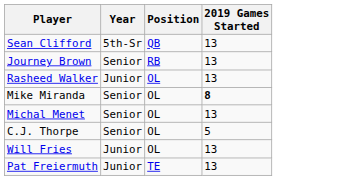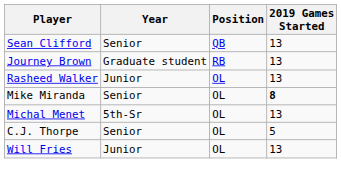 <table class="wikitable">
 <tr>
 <th>Player</th>
 <th>Year</th>
 <th>Position</th>
 <th>2019 Games<br>Started</th>
 </tr>
 <tr>
 <td><a href='#'>Sean Clifford</a></td>
-<td>5th-Sr</td>
+<td>Senior</td>
 <td><a href='#'>QB</a></td>
 <td>13</td>
 </tr>
 <tr>
 <td><a href='#'>Journey Brown</a></td>
-<td>Senior</td>
+<td>Graduate student</td>
 <td><a href='#'>RB</a></td>
 <td>13</td>
 </tr>
 <tr>
 <td><a href='#'>Rasheed Walker</a></td>
 <td>Junior</td>
 <td><a href='#'>OL</a></td>
 <td>13</td>
 </tr>
 <tr>
 <td>Mike Miranda</td>
 <td>Senior</td>
 <td>OL</td>
 <td><strong>8</strong></td>
 </tr>
 <tr>
 <td><a href='#'>Michal Menet</a></td>
-<td>Senior</td>
+<td>5th-Sr</td>
 <td>OL</td>
 <td>13</td>
 </tr>
 <tr>
 <td>C.J. Thorpe</td>
 <td>Senior</td>
 <td>OL</td>
 <td>5</td>
 </tr>
 <tr>
 <td><a href='#'>Will Fries</a></td>
 <td>Junior</td>
 <td>OL</td>
 <td>13</td>
 </tr>
-<tr>
-<td><a href='#'>Pat Freiermuth</a></td>
-<td>Junior</td>
-<td><a href='#'>TE</a></td>
-<td>13</td>
-</tr>
 </table>
